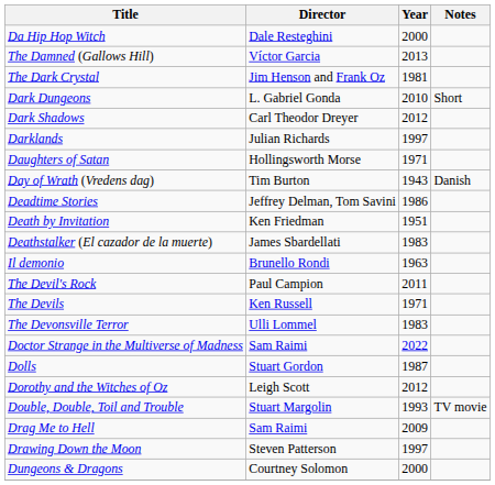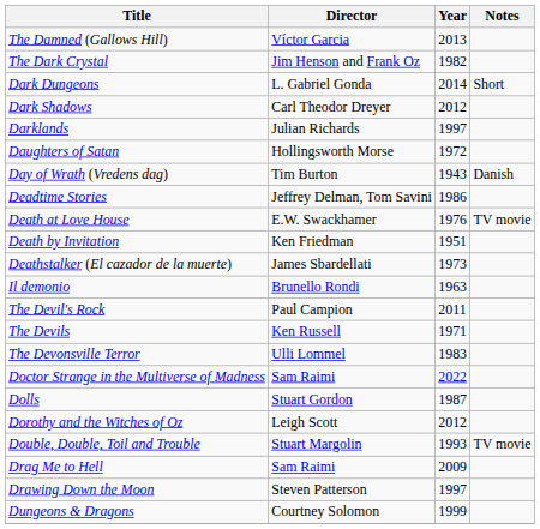 <table class="wikitable">
 <tr>
 <th>Title</th>
 <th>Director</th>
 <th>Year</th>
 <th>Notes</th>
-</tr>
-<tr>
-<td><em><a href='#'>Da Hip Hop Witch</a></em></td>
-<td><a href='#'>Dale Resteghini</a></td>
-<td>2000</td>
-<td></td>
 </tr>
 <tr>
 <td><em><a href='#'>The Damned</a></em>  (<em>Gallows Hill</em>)</td>
 <td><a href='#'>Víctor Garcia</a></td>
 <td>2013</td>
 <td></td>
 </tr>
 <tr>
 <td><em><a href='#'>The Dark Crystal</a></em></td>
 <td><a href='#'>Jim Henson</a> and <a href='#'>Frank Oz</a></td>
-<td>1981</td>
+<td>1982</td>
 <td></td>
 </tr>
 <tr>
 <td><em><a href='#'>Dark Dungeons</a></em></td>
 <td>L. Gabriel Gonda</td>
-<td>2010</td>
+<td>2014</td>
 <td>Short</td>
 </tr>
 <tr>
 <td><em><a href='#'>Dark Shadows</a></em></td>
 <td>Carl Theodor Dreyer</td>
 <td>2012</td>
 <td></td>
 </tr>
 <tr>
 <td><em><a href='#'>Darklands</a></em></td>
 <td>Julian Richards</td>
 <td>1997</td>
 <td></td>
 </tr>
 <tr>
 <td><em><a href='#'>Daughters of Satan</a></em></td>
 <td>Hollingsworth Morse</td>
-<td>1971</td>
+<td>1972</td>
 <td></td>
 </tr>
 <tr>
 <td><em><a href='#'>Day of Wrath</a></em>  (<em>Vredens dag</em>)</td>
 <td>Tim Burton</td>
 <td>1943</td>
 <td>Danish</td>
 </tr>
 <tr>
 <td><em><a href='#'>Deadtime Stories</a></em></td>
 <td>Jeffrey Delman, Tom Savini</td>
 <td>1986</td>
 <td></td>
 </tr>
 <tr>
+<td><em><a href='#'>Death at Love House</a></em></td>
+<td>E.W. Swackhamer</td>
+<td>1976</td>
+<td>TV movie</td>
+</tr>
+<tr>
 <td><em><a href='#'>Death by Invitation</a></em></td>
 <td>Ken Friedman</td>
 <td>1951</td>
 <td></td>
 </tr>
 <tr>
 <td><em><a href='#'>Deathstalker</a></em>  (<em>El cazador de la muerte</em>)</td>
 <td>James Sbardellati</td>
-<td>1983</td>
+<td>1973</td>
 <td></td>
 </tr>
 <tr>
 <td><em><a href='#'>Il demonio</a></em></td>
 <td><a href='#'>Brunello Rondi</a></td>
 <td>1963</td>
 <td></td>
 </tr>
 <tr>
 <td><em><a href='#'>The Devil's Rock</a></em></td>
 <td>Paul Campion</td>
 <td>2011</td>
 <td></td>
 </tr>
 <tr>
 <td><em><a href='#'>The Devils</a></em></td>
 <td><a href='#'>Ken Russell</a></td>
 <td>1971</td>
 <td></td>
 </tr>
 <tr>
 <td><em><a href='#'>The Devonsville Terror</a></em></td>
 <td><a href='#'>Ulli Lommel</a></td>
 <td>1983</td>
 <td></td>
 </tr>
 <tr>
 <td><em><a href='#'>Doctor Strange in the Multiverse of Madness</a></em></td>
 <td><a href='#'>Sam Raimi</a></td>
 <td><a href='#'>2022</a></td>
 <td></td>
 </tr>
 <tr>
 <td><em><a href='#'>Dolls</a></em></td>
 <td><a href='#'>Stuart Gordon</a></td>
 <td>1987</td>
 <td></td>
 </tr>
 <tr>
 <td><em><a href='#'>Dorothy and the Witches of Oz</a></em></td>
 <td>Leigh Scott</td>
 <td>2012</td>
 <td></td>
 </tr>
 <tr>
 <td><em><a href='#'>Double, Double, Toil and Trouble</a></em></td>
 <td><a href='#'>Stuart Margolin</a></td>
 <td>1993</td>
 <td>TV movie</td>
 </tr>
 <tr>
 <td><em><a href='#'>Drag Me to Hell</a></em></td>
 <td><a href='#'>Sam Raimi</a></td>
 <td>2009</td>
 <td></td>
 </tr>
 <tr>
 <td><em><a href='#'>Drawing Down the Moon</a></em></td>
 <td>Steven Patterson</td>
 <td>1997</td>
 <td></td>
 </tr>
 <tr>
 <td><em><a href='#'>Dungeons & Dragons</a></em></td>
 <td>Courtney Solomon</td>
-<td>2000</td>
+<td>1999</td>
 <td></td>
 </tr>
 <tr>
 </tr>
 </table>
